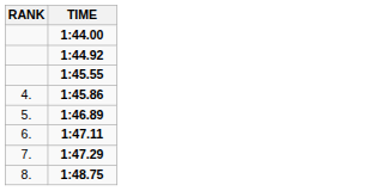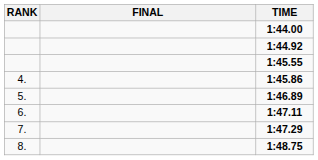 <table class="wikitable">
 <tr>
 <th>RANK</th>
+<th style="width: 20em">FINAL</th>
 <th style="width: 5em">TIME</th>
 </tr>
 <tr>
 <td align="center"></td>
+<td></td>
 <td align="center"><strong>1:44.00 </strong></td>
 </tr>
 <tr>
 <td align="center"></td>
+<td></td>
 <td align="center"><strong>1:44.92 </strong></td>
 </tr>
 <tr>
 <td align="center"></td>
+<td></td>
 <td align="center"><strong>1:45.55 </strong></td>
 </tr>
 <tr>
 <td align="center">4.</td>
+<td></td>
 <td align="center"><strong>1:45.86 </strong></td>
 </tr>
 <tr>
 <td align="center">5.</td>
+<td></td>
 <td align="center"><strong>1:46.89 </strong></td>
 </tr>
 <tr>
 <td align="center">6.</td>
+<td></td>
 <td align="center"><strong>1:47.11 </strong></td>
 </tr>
 <tr>
 <td align="center">7.</td>
+<td></td>
 <td align="center"><strong>1:47.29</strong></td>
 </tr>
 <tr>
 <td align="center">8.</td>
+<td></td>
 <td align="center"><strong>1:48.75</strong></td>
 </tr>
 </table>
